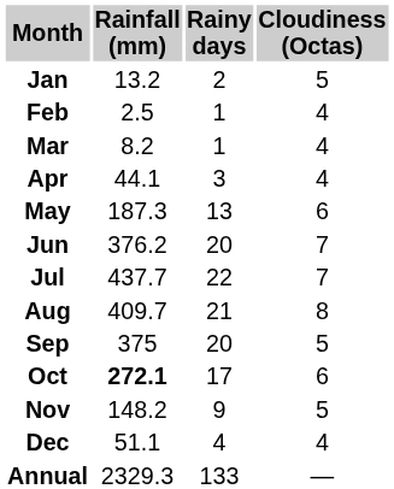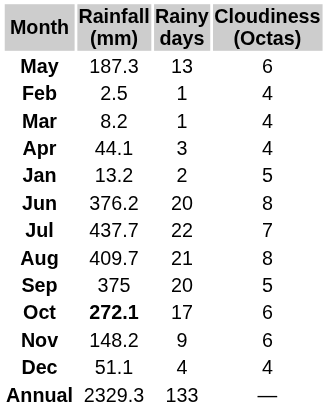 <table class="toccolours" style="text-align:center; font-size:90%;">
 <tr>
 </tr>
 <tr>
 </tr>
 <tr style="background-color:#cdcdcd;">
 <th scope="col" style="font-size:100%;">Month</th>
 <th scope="col" style="font-size:100%;">Rainfall<br>(mm)</th>
 <th scope="col" style="font-size:100%;">Rainy<br>days</th>
 <th scope="col" style="font-size:100%;">Cloudiness<br>(Octas)</th>
 </tr>
 <tr>
-<th scope="row">Jan</th>
-<td>13.2</td>
-<td>2</td>
-<td>5</td>
+<th scope="row">May</th>
+<td>187.3</td>
+<td>13</td>
+<td>6</td>
 </tr>
 <tr>
 <th scope="row">Feb</th>
 <td>2.5</td>
 <td>1</td>
 <td>4</td>
 </tr>
 <tr>
 <th scope="row">Mar</th>
 <td>8.2</td>
 <td>1</td>
 <td>4</td>
 </tr>
 <tr>
 <th scope="row">Apr</th>
 <td>44.1</td>
 <td>3</td>
 <td>4</td>
 </tr>
 <tr>
-<th scope="row">May</th>
-<td>187.3</td>
-<td>13</td>
-<td>6</td>
+<th scope="row">Jan</th>
+<td>13.2</td>
+<td>2</td>
+<td>5</td>
 </tr>
 <tr>
 <th scope="row">Jun</th>
 <td>376.2</td>
 <td>20</td>
-<td>7</td>
+<td>8</td>
 </tr>
 <tr>
 <th scope="row">Jul</th>
 <td>437.7</td>
 <td>22</td>
 <td>7</td>
 </tr>
 <tr>
 <th scope="row">Aug</th>
 <td>409.7</td>
 <td>21</td>
 <td>8</td>
 </tr>
 <tr>
 <th scope="row">Sep</th>
 <td>375</td>
 <td>20</td>
 <td>5</td>
 </tr>
 <tr>
 <th scope="row">Oct</th>
 <td><strong>272.1</strong></td>
 <td>17</td>
 <td>6</td>
 </tr>
 <tr>
 <th scope="row">Nov</th>
 <td>148.2</td>
 <td>9</td>
-<td>5</td>
+<td>6</td>
 </tr>
 <tr>
 <th scope="row">Dec</th>
 <td>51.1</td>
 <td>4</td>
 <td>4</td>
 </tr>
 <tr>
 <th scope="row">Annual</th>
 <td>2329.3</td>
 <td>133</td>
 <td>—</td>
 </tr>
 </table>
